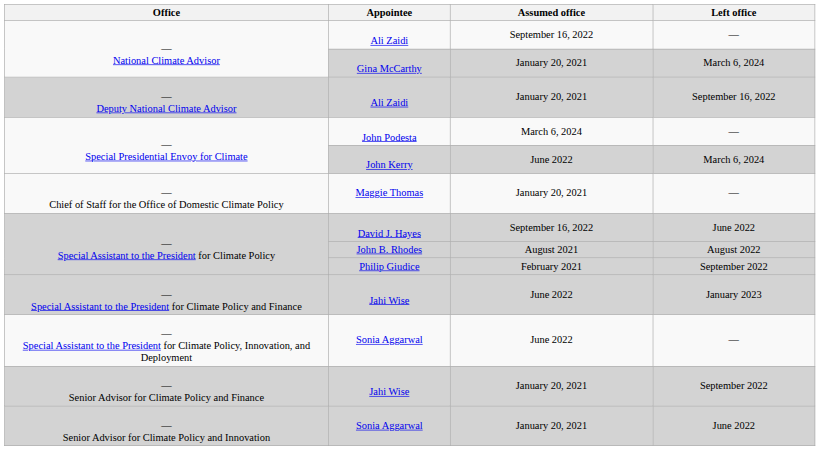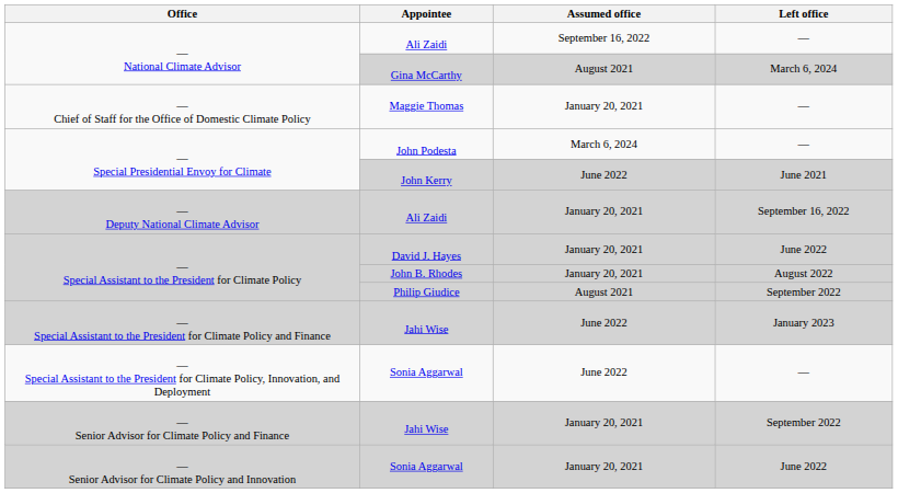 <table class="wikitable sortable" style="text-align:center">
 <tr>
 <th style="width:40%;">Office</th>
 <th style="width:15%;">Appointee</th>
 <th style="width:25%;" data-sort-type="date">Assumed office</th>
 <th style="width:20%;" data-sort-type="date">Left office</th>
 </tr>
 <tr>
 <td rowspan=2><br>—<br><a href='#'>National Climate Advisor</a></td>
 <td><br><a href='#'>Ali Zaidi</a></td>
 <td>September 16, 2022</td>
 <td>—</td>
 </tr>
 <tr style="background:lightgray;">
 <td><br><a href='#'>Gina McCarthy</a></td>
-<td>January 20, 2021</td>
+<td>August 2021</td>
 <td>March 6, 2024</td>
 </tr>
-<tr style="background:lightgray;">
-<td><br>—<br><a href='#'>Deputy National Climate Advisor</a></td>
-<td><br><a href='#'>Ali Zaidi</a></td>
+<tr>
+<td><br>—<br>Chief of Staff for the Office of Domestic Climate Policy</td>
+<td><a href='#'>Maggie Thomas</a></td>
 <td>January 20, 2021</td>
-<td>September 16, 2022</td>
+<td>—</td>
 </tr>
 <tr>
 <td rowspan=2><br>—<br><a href='#'>Special Presidential Envoy for Climate</a></td>
 <td><br><a href='#'>John Podesta</a></td>
 <td>March 6, 2024</td>
 <td>—</td>
 </tr>
 <tr style="background:lightgray;">
 <td><br><a href='#'>John Kerry</a></td>
 <td>June 2022</td>
-<td>March 6, 2024</td>
+<td>June 2021</td>
 </tr>
-<tr>
-<td><br>—<br>Chief of Staff for the Office of Domestic Climate Policy</td>
-<td><a href='#'>Maggie Thomas</a></td>
+<tr style="background:lightgray;">
+<td><br>—<br><a href='#'>Deputy National Climate Advisor</a></td>
+<td><br><a href='#'>Ali Zaidi</a></td>
 <td>January 20, 2021</td>
-<td>—</td>
+<td>September 16, 2022</td>
 </tr>
 <tr style="background:lightgray;">
 <td rowspan=3><br>—<br><a href='#'>Special Assistant to the President</a> for Climate Policy</td>
 <td><br><a href='#'>David J. Hayes</a></td>
-<td>September 16, 2022</td>
+<td>January 20, 2021</td>
 <td>June 2022</td>
 </tr>
 <tr style="background:lightgray;">
 <td><a href='#'>John B. Rhodes</a></td>
-<td>August 2021</td>
+<td>January 20, 2021</td>
 <td>August 2022</td>
 </tr>
 <tr style="background:lightgray;">
 <td><a href='#'>Philip Giudice</a></td>
-<td>February 2021</td>
+<td>August 2021</td>
 <td>September 2022</td>
 </tr>
 <tr style="background:lightgray;">
 <td><br>—<br><a href='#'>Special Assistant to the President</a> for Climate Policy and Finance</td>
 <td><br><a href='#'>Jahi Wise</a></td>
 <td>June 2022</td>
 <td>January 2023</td>
 </tr>
 <tr>
 <td><br>—<br><a href='#'>Special Assistant to the President</a> for Climate Policy, Innovation, and Deployment</td>
 <td Sonia Aggarwal (political advisor)><a href='#'>Sonia Aggarwal</a></td>
 <td>June 2022</td>
 <td>—</td>
 </tr>
 <tr style="background:lightgray;">
 <td><br>—<br>Senior Advisor for Climate Policy and Finance</td>
 <td><br><a href='#'>Jahi Wise</a></td>
 <td>January 20, 2021</td>
 <td>September 2022</td>
 </tr>
 <tr style="background:lightgray;">
 <td><br>—<br>Senior Advisor for Climate Policy and Innovation</td>
 <td><a href='#'>Sonia Aggarwal</a></td>
 <td>January 20, 2021</td>
 <td>June 2022</td>
 </tr>
 </table>
